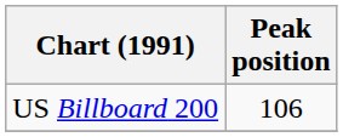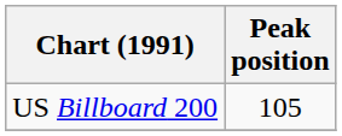 <table class="wikitable">
 <tr>
 <th>Chart (1991)</th>
 <th>Peak<br>position</th>
 </tr>
 <tr>
 <td>US <a href='#'><em>Billboard</em> 200</a></td>
-<td align="center">106</td>
+<td align="center">105</td>
 </tr>
 <tr>
 </tr>
 </table>
